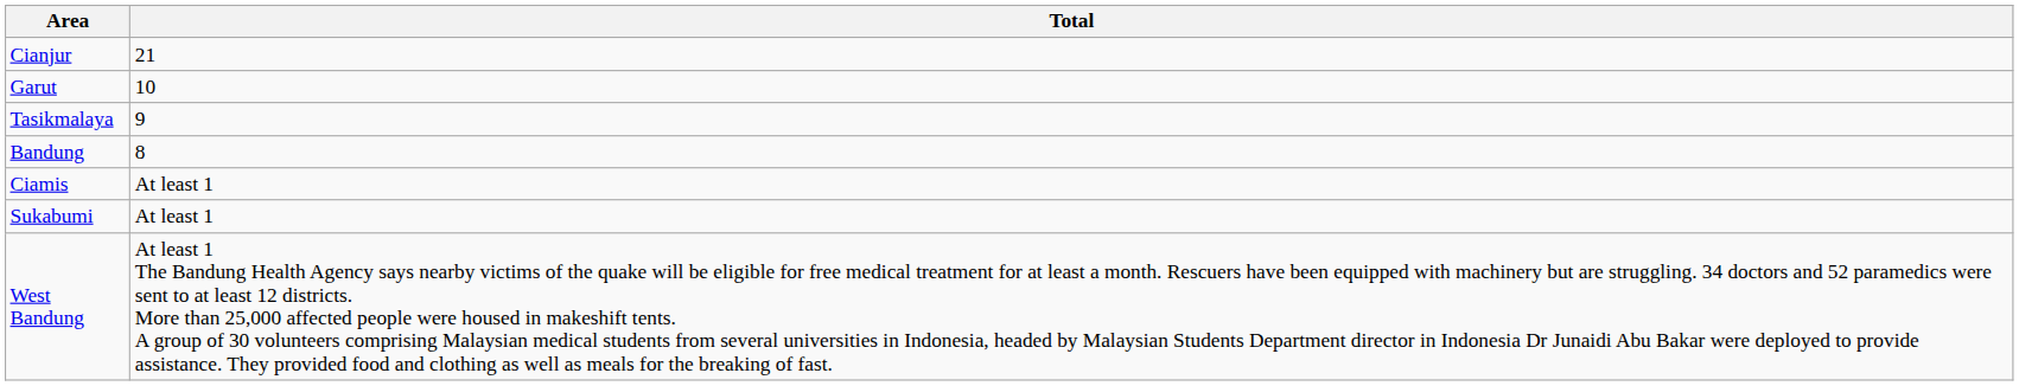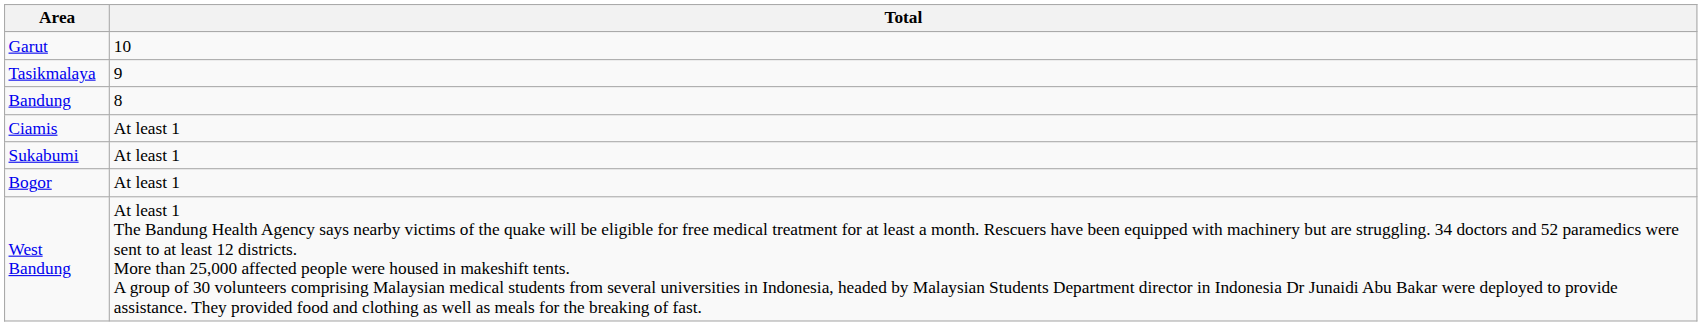 <table class="sortable wikitable">
 <tr>
 <th>Area</th>
 <th>Total</th>
-</tr>
-<tr>
-<td><a href='#'>Cianjur</a></td>
-<td>21</td>
 </tr>
 <tr>
 <td><a href='#'>Garut</a></td>
 <td>10</td>
 </tr>
 <tr>
 <td><a href='#'>Tasikmalaya</a></td>
 <td>9</td>
 </tr>
 <tr>
 <td><a href='#'>Bandung</a></td>
 <td>8</td>
 </tr>
 <tr>
 <td><a href='#'>Ciamis</a></td>
 <td>At least 1</td>
 </tr>
 <tr>
 <td><a href='#'>Sukabumi</a></td>
 <td>At least 1</td>
 </tr>
 <tr>
+<td><a href='#'>Bogor</a></td>
+<td>At least 1</td>
+</tr>
+<tr>
 <td><a href='#'>West Bandung</a></td>
 <td>At least 1<br>The Bandung Health Agency says nearby victims of the quake will be eligible for free medical treatment for at least a month. Rescuers have been equipped with machinery but are struggling. 34 doctors and 52 paramedics were sent to at least 12 districts.<br>More than 25,000 affected people were housed in makeshift tents.<br>A group of 30 volunteers comprising Malaysian medical students from several universities in Indonesia, headed by Malaysian Students Department director in Indonesia Dr Junaidi Abu Bakar were deployed to provide assistance. They provided food and clothing as well as meals for the breaking of fast.</td>
 </tr>
 </table>
